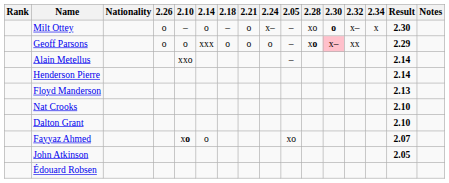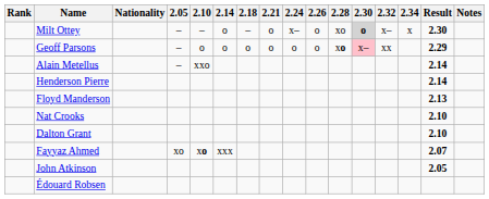 <table class="wikitable sortable" style=" text-align:center;font-size:95%">
 <tr>
 <th>Rank</th>
 <th>Name</th>
 <th>Nationality</th>
-<th>2.26</th>
+<th>2.05</th>
 <th>2.10</th>
 <th>2.14</th>
 <th>2.18</th>
 <th>2.21</th>
 <th>2.24</th>
-<th>2.05</th>
+<th>2.26</th>
 <th>2.28</th>
 <th>2.30</th>
 <th>2.32</th>
 <th>2.34</th>
 <th>Result</th>
 <th>Notes</th>
 </tr>
 <tr>
 <td></td>
 <td align=left><a href='#'>Milt Ottey</a></td>
 <td align=left></td>
-<td>o</td>
+<td>–</td>
 <td>–</td>
 <td>o</td>
 <td>–</td>
 <td>o</td>
 <td>x–</td>
-<td>–</td>
+<td>o</td>
 <td>xo</td>
-<td><strong>o</strong></td>
+<td style="background: lightgrey;"><strong>o</strong></td>
 <td>x–</td>
 <td>x</td>
 <td><strong>2.30</strong></td>
 <td></td>
 </tr>
 <tr>
 <td></td>
 <td align=left><a href='#'>Geoff Parsons</a></td>
 <td align=left></td>
-<td>o</td>
-<td>o</td>
-<td>xxx</td>
+<td>–</td>
 <td>o</td>
 <td>o</td>
 <td>o</td>
-<td>–</td>
+<td>o</td>
+<td>o</td>
+<td>o</td>
 <td>x<strong>o</strong></td>
 <td style="background: pink;">x–</td>
 <td>xx</td>
 <td></td>
 <td><strong>2.29</strong></td>
 <td></td>
 </tr>
 <tr>
 <td></td>
 <td align=left><a href='#'>Alain Metellus</a></td>
 <td align=left></td>
-<td></td>
+<td>–</td>
 <td>xxo</td>
 <td></td>
 <td></td>
 <td></td>
 <td></td>
-<td>–</td>
+<td></td>
 <td></td>
 <td></td>
 <td></td>
 <td></td>
 <td><strong>2.14</strong></td>
 <td></td>
 </tr>
 <tr>
 <td></td>
 <td align=left><a href='#'>Henderson Pierre</a></td>
 <td align=left></td>
 <td></td>
 <td></td>
 <td></td>
 <td></td>
 <td></td>
 <td></td>
 <td></td>
 <td></td>
 <td></td>
 <td></td>
 <td></td>
 <td><strong>2.14</strong></td>
 <td></td>
 </tr>
 <tr>
 <td></td>
 <td align=left><a href='#'>Floyd Manderson</a></td>
 <td align=left></td>
 <td></td>
 <td></td>
 <td></td>
 <td></td>
 <td></td>
 <td></td>
 <td></td>
 <td></td>
 <td></td>
 <td></td>
 <td></td>
 <td><strong>2.13</strong></td>
 <td></td>
 </tr>
 <tr>
 <td></td>
 <td align=left><a href='#'>Nat Crooks</a></td>
 <td align=left></td>
 <td></td>
 <td></td>
 <td></td>
 <td></td>
 <td></td>
 <td></td>
 <td></td>
 <td></td>
 <td></td>
 <td></td>
 <td></td>
 <td><strong>2.10</strong></td>
 <td></td>
 </tr>
 <tr>
 <td></td>
 <td align=left><a href='#'>Dalton Grant</a></td>
 <td align=left></td>
 <td></td>
 <td></td>
 <td></td>
 <td></td>
 <td></td>
 <td></td>
 <td></td>
 <td></td>
 <td></td>
 <td></td>
 <td></td>
 <td><strong>2.10</strong></td>
 <td></td>
 </tr>
 <tr>
 <td></td>
 <td align=left><a href='#'>Fayyaz Ahmed</a></td>
 <td align=left></td>
-<td></td>
+<td>xo</td>
 <td>x<strong>o</strong></td>
-<td>o</td>
+<td>xxx</td>
 <td></td>
 <td></td>
 <td></td>
-<td>xo</td>
+<td></td>
 <td></td>
 <td></td>
 <td></td>
 <td></td>
 <td><strong>2.07</strong></td>
 <td></td>
 </tr>
 <tr>
 <td></td>
 <td align=left><a href='#'>John Atkinson</a></td>
 <td align=left></td>
 <td></td>
 <td></td>
 <td></td>
 <td></td>
 <td></td>
 <td></td>
 <td></td>
 <td></td>
 <td></td>
 <td></td>
 <td></td>
 <td><strong>2.05</strong></td>
 <td></td>
 </tr>
 <tr>
 <td></td>
 <td align=left><a href='#'>Édouard Robsen</a></td>
 <td align=left></td>
 <td></td>
 <td></td>
 <td></td>
 <td></td>
 <td></td>
 <td></td>
 <td></td>
 <td></td>
 <td></td>
 <td></td>
 <td></td>
 <td><strong></strong></td>
 <td></td>
 </tr>
 </table>
